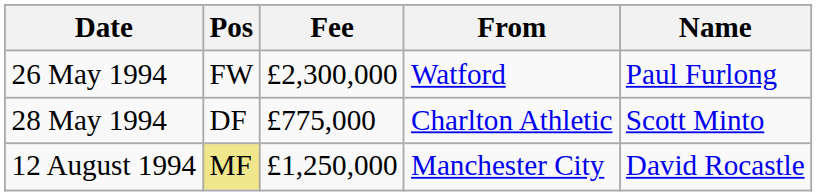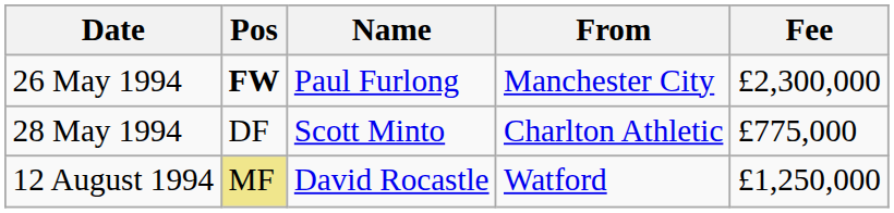 <table class="wikitable">
 <tr>
 <th>Date</th>
 <th>Pos</th>
+<th>Name</th>
+<th>From</th>
 <th>Fee</th>
-<th>From</th>
-<th>Name</th>
 </tr>
 <tr>
 <td>26 May 1994</td>
-<td>FW</td>
+<td><strong>FW</strong></td>
+<td><a href='#'>Paul Furlong</a></td>
+<td><a href='#'>Manchester City</a></td>
 <td>£2,300,000</td>
-<td><a href='#'>Watford</a></td>
-<td><a href='#'>Paul Furlong</a></td>
 </tr>
 <tr>
 <td>28 May 1994</td>
 <td>DF</td>
+<td><a href='#'>Scott Minto</a></td>
+<td><a href='#'>Charlton Athletic</a></td>
 <td>£775,000</td>
-<td><a href='#'>Charlton Athletic</a></td>
-<td><a href='#'>Scott Minto</a></td>
 </tr>
 <tr>
 <td>12 August 1994</td>
 <td style="background: khaki;">MF</td>
+<td><a href='#'>David Rocastle</a></td>
+<td><a href='#'>Watford</a></td>
 <td>£1,250,000</td>
-<td><a href='#'>Manchester City</a></td>
-<td><a href='#'>David Rocastle</a></td>
 </tr>
 </table>
